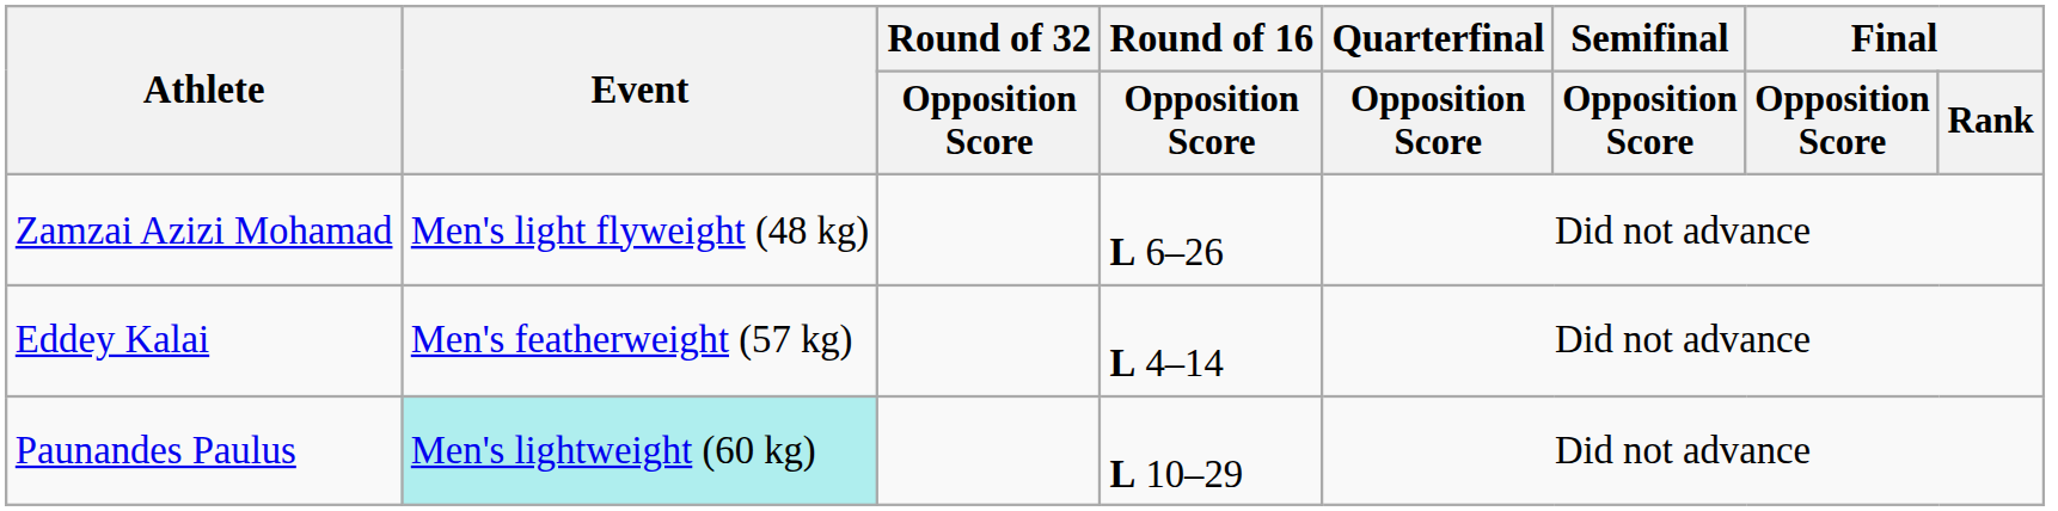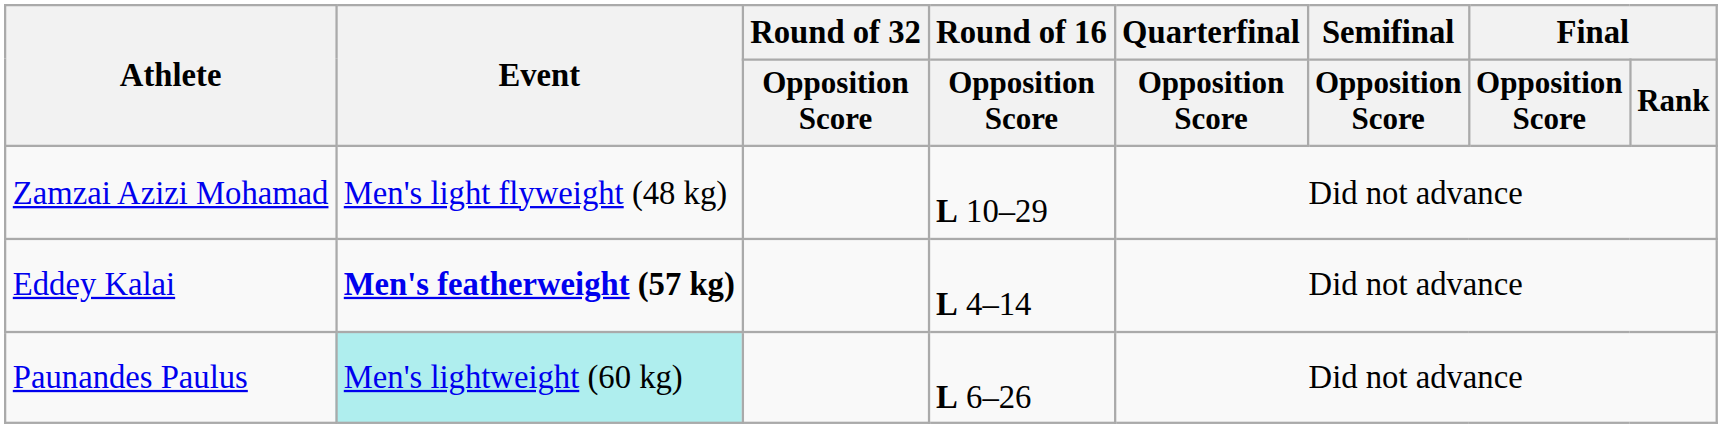 <table class="wikitable" style="font-size:90%">
 <tr>
 <th rowspan=2>Athlete</th>
 <th rowspan=2>Event</th>
 <th>Round of 32</th>
 <th>Round of 16</th>
 <th>Quarterfinal</th>
 <th>Semifinal</th>
 <th colspan=2>Final</th>
 </tr>
 <tr style="font-size:95%">
 <th>Opposition<br>Score</th>
 <th>Opposition<br>Score</th>
 <th>Opposition<br>Score</th>
 <th>Opposition<br>Score</th>
 <th>Opposition<br>Score</th>
 <th>Rank</th>
 </tr>
 <tr>
 <td><a href='#'>Zamzai Azizi Mohamad</a></td>
 <td><a href='#'>Men's light flyweight</a> (48 kg)</td>
 <td></td>
-<td><br><strong>L</strong> 6–26 </td>
+<td><br><strong>L</strong> 10–29</td>
 <td colspan=4 align=center>Did not advance</td>
 </tr>
 <tr>
 <td><a href='#'>Eddey Kalai</a></td>
-<td><a href='#'>Men's featherweight</a> (57 kg)</td>
+<td><strong><a href='#'>Men's featherweight</a> (57 kg)</strong></td>
 <td></td>
 <td><br><strong>L</strong> 4–14 </td>
 <td colspan=4 align=center>Did not advance</td>
 </tr>
 <tr>
 <td><a href='#'>Paunandes Paulus</a></td>
 <td style="background: paleturquoise;"><a href='#'>Men's lightweight</a> (60 kg)</td>
 <td></td>
-<td><br><strong>L</strong> 10–29</td>
+<td><br><strong>L</strong> 6–26 </td>
 <td colspan=4 align=center>Did not advance</td>
 </tr>
 </table>
